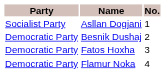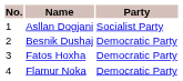 <table class="toccolours" style="margin-bottom: 1em; font-size: 85%;">
 <tr style="background:#d4c0ba;">
+<th>No.</th>
+<th>Name</th>
 <th>Party</th>
-<th>Name</th>
-<th>No.</th>
 </tr>
 <tr>
+<td>1</td>
+<td><a href='#'>Asllan Dogjani</a></td>
 <td><a href='#'>Socialist Party</a></td>
-<td><a href='#'>Asllan Dogjani</a></td>
-<td>1</td>
 </tr>
 <tr>
+<td>2</td>
+<td><a href='#'>Besnik Dushaj</a></td>
 <td><a href='#'>Democratic Party</a></td>
-<td><a href='#'>Besnik Dushaj</a></td>
-<td>2</td>
 </tr>
 <tr>
+<td>3</td>
+<td><a href='#'>Fatos Hoxha</a></td>
 <td><a href='#'>Democratic Party</a></td>
-<td><a href='#'>Fatos Hoxha</a></td>
-<td>3</td>
 </tr>
 <tr>
+<td>4</td>
+<td><a href='#'>Flamur Noka</a></td>
 <td><a href='#'>Democratic Party</a></td>
-<td><a href='#'>Flamur Noka</a></td>
-<td>4</td>
 </tr>
 </table>
